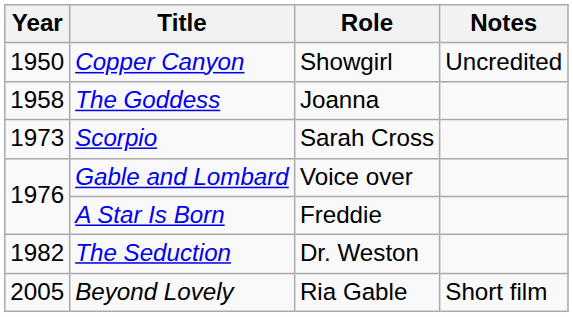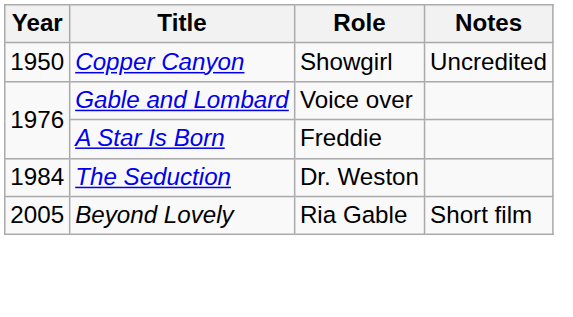 <table class="wikitable">
 <tr>
 <th>Year</th>
 <th>Title</th>
 <th>Role</th>
 <th>Notes</th>
 </tr>
 <tr>
 <td>1950</td>
 <td><em><a href='#'>Copper Canyon</a></em></td>
 <td>Showgirl</td>
 <td>Uncredited</td>
 </tr>
 <tr>
-<td>1958</td>
-<td><em><a href='#'>The Goddess</a></em></td>
-<td>Joanna</td>
-<td></td>
-</tr>
-<tr>
-<td>1973</td>
-<td><em><a href='#'>Scorpio</a></em></td>
-<td>Sarah Cross</td>
-<td></td>
-</tr>
-<tr>
 <td rowspan=2>1976</td>
 <td><em><a href='#'>Gable and Lombard</a></em></td>
 <td>Voice over</td>
 <td></td>
 </tr>
 <tr>
 <td><em><a href='#'>A Star Is Born</a></em></td>
 <td>Freddie</td>
 <td></td>
 </tr>
 <tr>
-<td>1982</td>
+<td>1984</td>
 <td><em><a href='#'>The Seduction</a></em></td>
 <td>Dr. Weston</td>
 <td></td>
 </tr>
 <tr>
 <td>2005</td>
 <td><em>Beyond Lovely</em></td>
 <td>Ria Gable</td>
 <td>Short film</td>
 </tr>
 </table>
